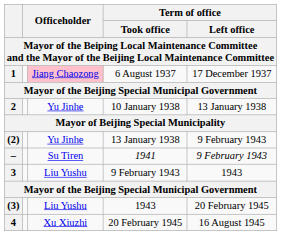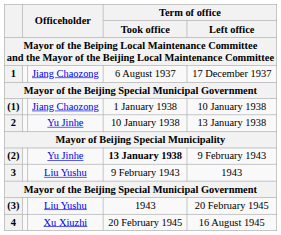 <table class="wikitable" style="text-align:center">
 <tr>
 <th rowspan="2"></th>
 <th colspan="2" rowspan="2">Officeholder</th>
 <th colspan="2">Term of office</th>
 </tr>
 <tr>
 <th>Took office</th>
 <th>Left office</th>
 </tr>
 <tr>
 <th colspan="5">Mayor of the Beiping Local Maintenance Committee<br>and the Mayor of the Beijing Local Maintenance Committee</th>
 </tr>
 <tr>
 <th>1</th>
 <td></td>
-<td style="background: pink;"><a href='#'>Jiang Chaozong</a><br></td>
+<td><a href='#'>Jiang Chaozong</a><br></td>
 <td>6 August 1937</td>
 <td>17 December 1937</td>
 </tr>
 <tr>
 <th colspan="5">Mayor of the Beijing Special Municipal Government</th>
+</tr>
+<tr>
+<th>(1)</th>
+<td></td>
+<td><a href='#'>Jiang Chaozong</a><br></td>
+<td>1 January 1938</td>
+<td>10 January 1938</td>
 </tr>
 <tr>
 <th>2</th>
 <td></td>
 <td><a href='#'>Yu Jinhe</a><br></td>
 <td>10 January 1938</td>
 <td>13 January 1938</td>
 </tr>
 <tr>
 <th colspan="5">Mayor of Beijing Special Municipality</th>
 </tr>
 <tr>
 <th>(2)</th>
 <td></td>
 <td><a href='#'>Yu Jinhe</a><br></td>
-<td>13 January 1938</td>
+<td><strong>13 January 1938</strong></td>
 <td>9 February 1943</td>
-</tr>
-<tr>
-<th>–</th>
-<td></td>
-<td><a href='#'>Su Tiren</a><br></td>
-<td><em>1941</em></td>
-<td><em>9 February 1943</em></td>
 </tr>
 <tr>
 <th>3</th>
 <td></td>
 <td><a href='#'>Liu Yushu</a><br></td>
 <td>9 February 1943</td>
 <td>1943</td>
 </tr>
 <tr>
 <th colspan="5">Mayor of the Beijing Special Municipal Government</th>
 </tr>
 <tr>
 <th>(3)</th>
 <td></td>
 <td><a href='#'>Liu Yushu</a><br></td>
 <td>1943</td>
 <td>20 February 1945</td>
 </tr>
 <tr>
 <th>4</th>
 <td></td>
 <td><a href='#'>Xu Xiuzhi</a><br></td>
 <td>20 February 1945</td>
 <td>16 August 1945</td>
 </tr>
 </table>
